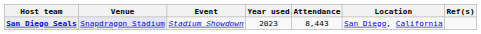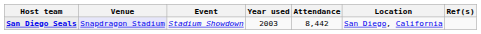 <table class="wikitable sortable" plainrowheaders" style="text-align:center;">
 <tr>
 <th scope="col">Host team</th>
 <th scope="col">Venue</th>
 <th scope="col">Event</th>
 <th scope="col">Year used</th>
 <th scope="col">Attendance</th>
 <th scope="col">Location</th>
 <th scope="col">Ref(s)</th>
 </tr>
 <tr>
 <th style="background:#ececec;"><a href='#'>San Diego Seals</a></th>
 <td style="background: lavender;"><a href='#'>Snapdragon Stadium</a></td>
 <td><em><a href='#'>Stadium Showdown</a></em></td>
-<td>2023</td>
-<td>8,443</td>
+<td>2003</td>
+<td>8,442</td>
 <td><a href='#'>San Diego</a>, <a href='#'>California</a></td>
 <td></td>
 </tr>
 </table>
